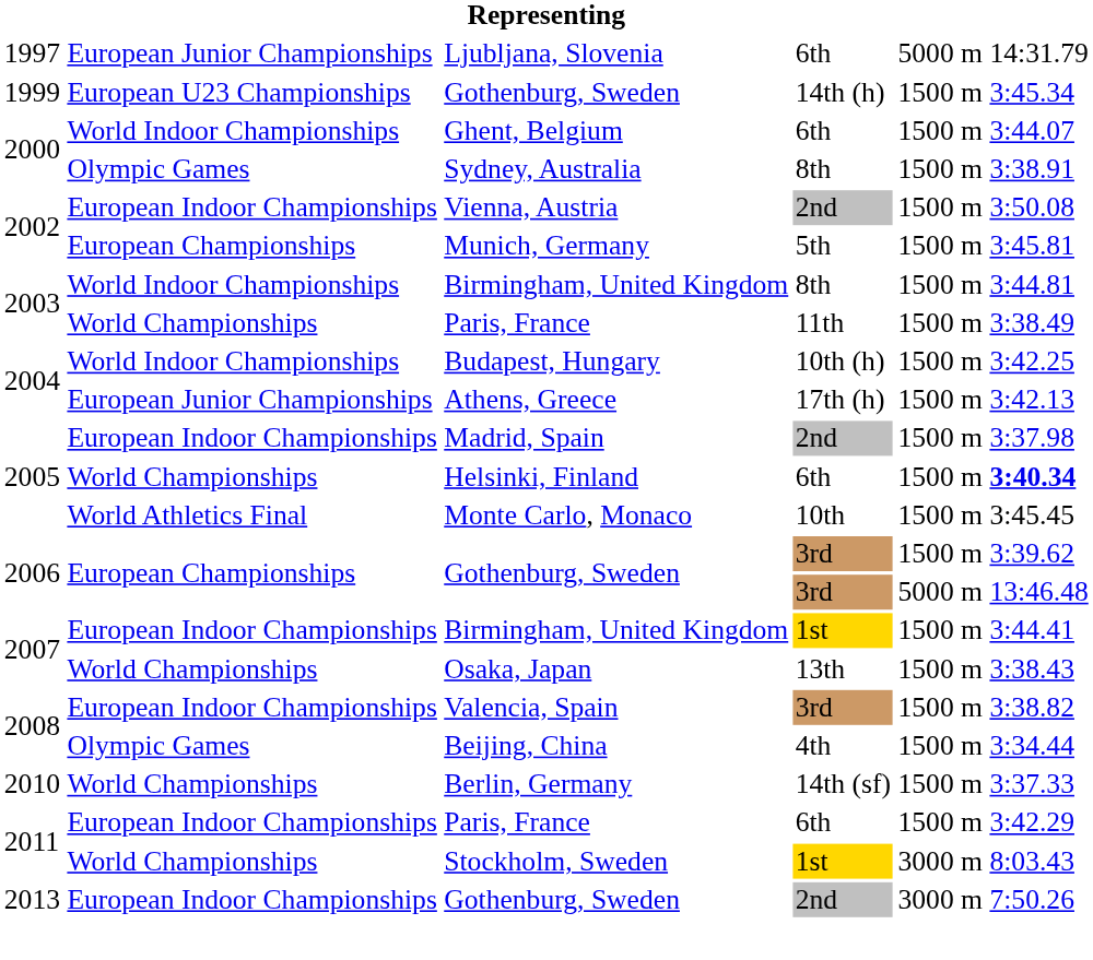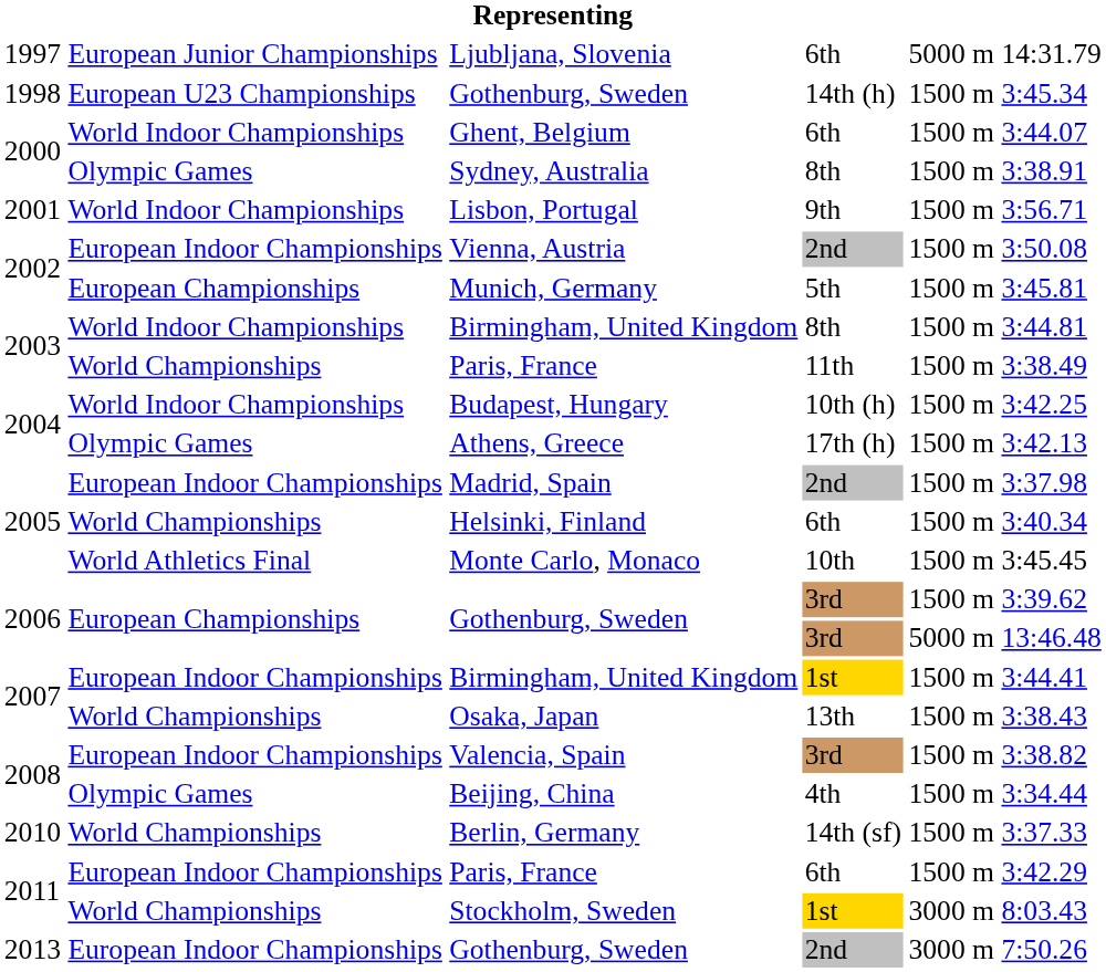 <table>
 <tr>
 <th colspan="6">Representing </th>
 </tr>
 <tr>
 <td>1997</td>
 <td><a href='#'>European Junior Championships</a></td>
 <td><a href='#'>Ljubljana, Slovenia</a></td>
 <td>6th</td>
 <td>5000 m</td>
 <td>14:31.79</td>
 </tr>
 <tr>
-<td>1999</td>
+<td>1998</td>
 <td><a href='#'>European U23 Championships</a></td>
 <td><a href='#'>Gothenburg, Sweden</a></td>
 <td>14th (h)</td>
 <td>1500 m</td>
 <td><a href='#'>3:45.34</a></td>
 </tr>
 <tr>
 <td rowspan=2>2000</td>
 <td><a href='#'>World Indoor Championships</a></td>
 <td><a href='#'>Ghent, Belgium</a></td>
 <td>6th</td>
 <td>1500 m</td>
 <td><a href='#'>3:44.07</a></td>
 </tr>
 <tr>
 <td><a href='#'>Olympic Games</a></td>
 <td><a href='#'>Sydney, Australia</a></td>
 <td>8th</td>
 <td>1500 m</td>
 <td><a href='#'>3:38.91</a></td>
+</tr>
+<tr>
+<td>2001</td>
+<td><a href='#'>World Indoor Championships</a></td>
+<td><a href='#'>Lisbon, Portugal</a></td>
+<td>9th</td>
+<td>1500 m</td>
+<td><a href='#'>3:56.71</a></td>
 </tr>
 <tr>
 <td rowspan=2>2002</td>
 <td><a href='#'>European Indoor Championships</a></td>
 <td><a href='#'>Vienna, Austria</a></td>
 <td bgcolor="silver">2nd</td>
 <td>1500 m</td>
 <td><a href='#'>3:50.08</a></td>
 </tr>
 <tr>
 <td><a href='#'>European Championships</a></td>
 <td><a href='#'>Munich, Germany</a></td>
 <td>5th</td>
 <td>1500 m</td>
 <td><a href='#'>3:45.81</a></td>
 </tr>
 <tr>
 <td rowspan=2>2003</td>
 <td><a href='#'>World Indoor Championships</a></td>
 <td><a href='#'>Birmingham, United Kingdom</a></td>
 <td>8th</td>
 <td>1500 m</td>
 <td><a href='#'>3:44.81</a></td>
 </tr>
 <tr>
 <td><a href='#'>World Championships</a></td>
 <td><a href='#'>Paris, France</a></td>
 <td>11th</td>
 <td>1500 m</td>
 <td><a href='#'>3:38.49</a></td>
 </tr>
 <tr>
 <td rowspan=2>2004</td>
 <td><a href='#'>World Indoor Championships</a></td>
 <td><a href='#'>Budapest, Hungary</a></td>
 <td>10th (h)</td>
 <td>1500 m</td>
 <td><a href='#'>3:42.25</a></td>
 </tr>
 <tr>
-<td><a href='#'>European Junior Championships</a></td>
+<td><a href='#'>Olympic Games</a></td>
 <td><a href='#'>Athens, Greece</a></td>
 <td>17th (h)</td>
 <td>1500 m</td>
 <td><a href='#'>3:42.13</a></td>
 </tr>
 <tr>
 <td rowspan=3>2005</td>
 <td><a href='#'>European Indoor Championships</a></td>
 <td><a href='#'>Madrid, Spain</a></td>
 <td bgcolor="silver">2nd</td>
 <td>1500 m</td>
 <td><a href='#'>3:37.98</a></td>
 </tr>
 <tr>
 <td><a href='#'>World Championships</a></td>
 <td><a href='#'>Helsinki, Finland</a></td>
 <td>6th</td>
 <td>1500 m</td>
-<td><strong><a href='#'>3:40.34</a></strong></td>
+<td><a href='#'>3:40.34</a></td>
 </tr>
 <tr>
 <td><a href='#'>World Athletics Final</a></td>
 <td><a href='#'>Monte Carlo</a>, <a href='#'>Monaco</a></td>
 <td>10th</td>
 <td>1500 m</td>
 <td>3:45.45</td>
 </tr>
 <tr>
 <td rowspan=2>2006</td>
 <td rowspan=2><a href='#'>European Championships</a></td>
 <td rowspan=2><a href='#'>Gothenburg, Sweden</a></td>
 <td bgcolor="cc9966">3rd</td>
 <td>1500 m</td>
 <td><a href='#'>3:39.62</a></td>
 </tr>
 <tr>
 <td bgcolor="cc9966">3rd</td>
 <td>5000 m</td>
 <td><a href='#'>13:46.48</a></td>
 </tr>
 <tr>
 <td rowspan=2>2007</td>
 <td><a href='#'>European Indoor Championships</a></td>
 <td><a href='#'>Birmingham, United Kingdom</a></td>
 <td bgcolor="gold">1st</td>
 <td>1500 m</td>
 <td><a href='#'>3:44.41</a></td>
 </tr>
 <tr>
 <td><a href='#'>World Championships</a></td>
 <td><a href='#'>Osaka, Japan</a></td>
 <td>13th</td>
 <td>1500 m</td>
 <td><a href='#'>3:38.43</a></td>
 </tr>
 <tr>
 <td rowspan=2>2008</td>
 <td><a href='#'>European Indoor Championships</a></td>
 <td><a href='#'>Valencia, Spain</a></td>
 <td bgcolor="cc9966">3rd</td>
 <td>1500 m</td>
 <td><a href='#'>3:38.82</a></td>
 </tr>
 <tr>
 <td><a href='#'>Olympic Games</a></td>
 <td><a href='#'>Beijing, China</a></td>
 <td>4th</td>
 <td>1500 m</td>
 <td><a href='#'>3:34.44</a></td>
 </tr>
 <tr>
 <td>2010</td>
 <td><a href='#'>World Championships</a></td>
 <td><a href='#'>Berlin, Germany</a></td>
 <td>14th (sf)</td>
 <td>1500 m</td>
 <td><a href='#'>3:37.33</a></td>
 </tr>
 <tr>
 <td rowspan=2>2011</td>
 <td><a href='#'>European Indoor Championships</a></td>
 <td><a href='#'>Paris, France</a></td>
 <td>6th</td>
 <td>1500 m</td>
 <td><a href='#'>3:42.29</a></td>
 </tr>
 <tr>
 <td><a href='#'>World Championships</a></td>
 <td><a href='#'>Stockholm, Sweden</a></td>
 <td bgcolor="gold">1st</td>
 <td>3000 m</td>
 <td><a href='#'>8:03.43</a></td>
 </tr>
 <tr>
 <td>2013</td>
 <td><a href='#'>European Indoor Championships</a></td>
 <td><a href='#'>Gothenburg, Sweden</a></td>
 <td bgcolor="silver">2nd</td>
 <td>3000 m</td>
 <td><a href='#'>7:50.26</a></td>
 </tr>
 </table>
